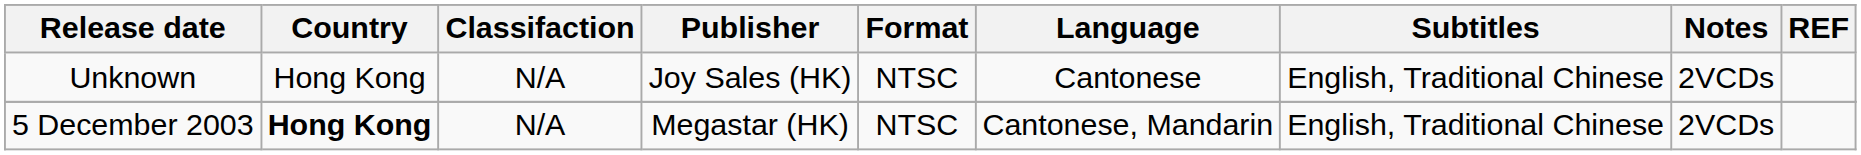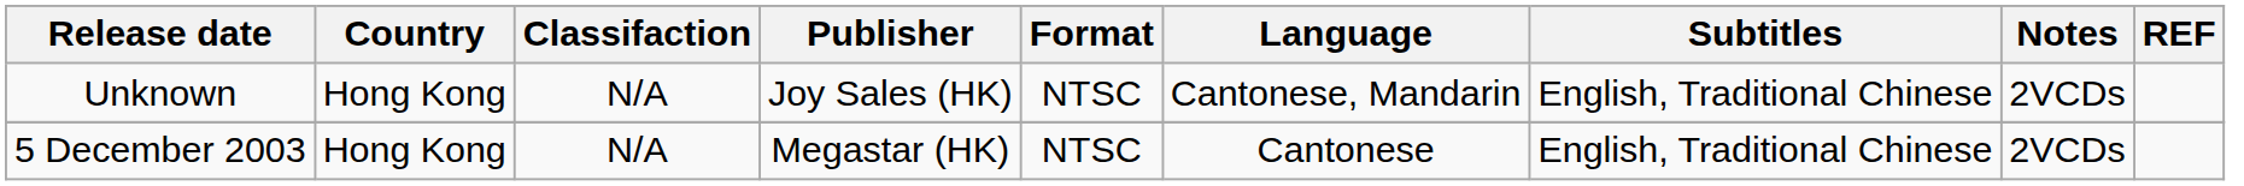 <table class="wikitable">
 <tr>
 <th>Release date<br></th>
 <th>Country<br></th>
 <th>Classifaction<br></th>
 <th>Publisher <br></th>
 <th>Format <br></th>
 <th>Language</th>
 <th>Subtitles</th>
 <th>Notes<br></th>
 <th>REF</th>
 </tr>
 <tr style="text-align:center;">
 <td>Unknown</td>
 <td>Hong Kong</td>
 <td>N/A</td>
 <td>Joy Sales (HK)</td>
 <td>NTSC</td>
-<td>Cantonese</td>
+<td>Cantonese, Mandarin</td>
 <td>English, Traditional Chinese</td>
 <td>2VCDs</td>
 <td></td>
 </tr>
 <tr>
 </tr>
 <tr style="text-align:center;">
 <td>5 December 2003</td>
-<td><strong>Hong Kong</strong></td>
+<td>Hong Kong</td>
 <td>N/A</td>
 <td>Megastar (HK)</td>
 <td>NTSC</td>
-<td>Cantonese, Mandarin</td>
+<td>Cantonese</td>
 <td>English, Traditional Chinese</td>
 <td>2VCDs</td>
 <td></td>
 </tr>
 </table>
